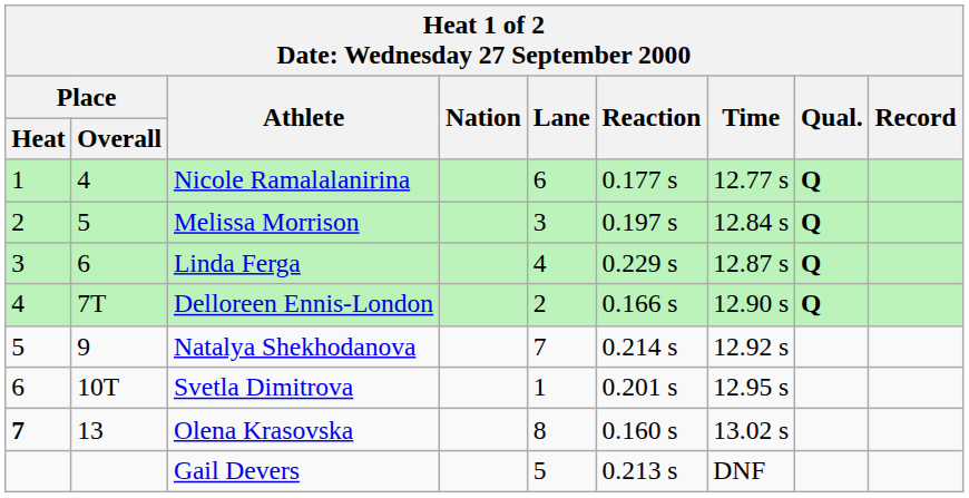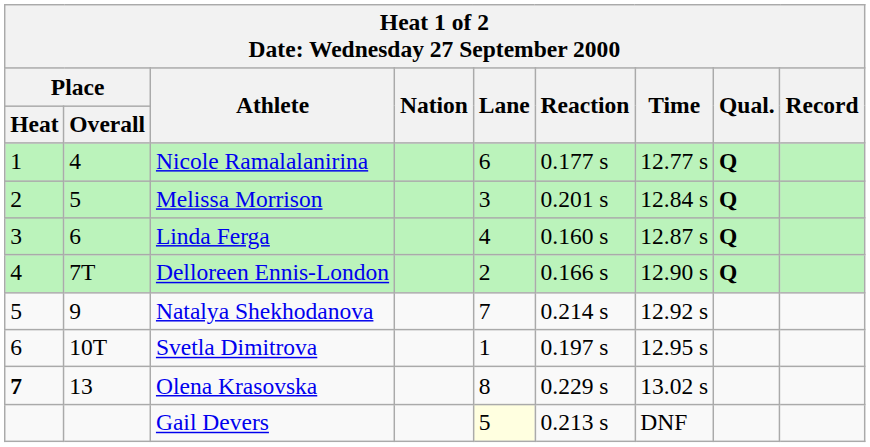 <table class="wikitable sortable">
 <tr>
 <th colspan=9>Heat 1 of 2 <br> Date: Wednesday 27 September 2000</th>
 </tr>
 <tr>
 <th colspan=2>Place</th>
 <th rowspan=2>Athlete</th>
 <th rowspan=2>Nation</th>
 <th rowspan=2>Lane</th>
 <th rowspan=2>Reaction</th>
 <th rowspan=2>Time</th>
 <th rowspan=2>Qual.</th>
 <th rowspan=2>Record</th>
 </tr>
 <tr>
 <th>Heat</th>
 <th>Overall</th>
 </tr>
 <tr bgcolor = "bbf3bb">
 <td>1</td>
 <td>4</td>
 <td align="left"><a href='#'>Nicole Ramalalanirina</a></td>
 <td align="left"></td>
 <td>6</td>
 <td>0.177 s</td>
 <td>12.77 s</td>
 <td><strong>Q</strong></td>
 <td></td>
 </tr>
 <tr bgcolor = "bbf3bb">
 <td>2</td>
 <td>5</td>
 <td align="left"><a href='#'>Melissa Morrison</a></td>
 <td align="left"></td>
 <td>3</td>
-<td>0.197 s</td>
+<td>0.201 s</td>
 <td>12.84 s</td>
 <td><strong>Q</strong></td>
 <td></td>
 </tr>
 <tr bgcolor = "bbf3bb">
 <td>3</td>
 <td>6</td>
 <td align="left"><a href='#'>Linda Ferga</a></td>
 <td align="left"></td>
 <td>4</td>
-<td>0.229 s</td>
+<td>0.160 s</td>
 <td>12.87 s</td>
 <td><strong>Q</strong></td>
 <td></td>
 </tr>
 <tr bgcolor = "bbf3bb">
 <td>4</td>
 <td>7T</td>
 <td align="left"><a href='#'>Delloreen Ennis-London</a></td>
 <td align="left"></td>
 <td>2</td>
 <td>0.166 s</td>
 <td>12.90 s</td>
 <td><strong>Q</strong></td>
 <td></td>
 </tr>
 <tr>
 <td>5</td>
 <td>9</td>
 <td align="left"><a href='#'>Natalya Shekhodanova</a></td>
 <td align="left"></td>
 <td>7</td>
 <td>0.214 s</td>
 <td>12.92 s</td>
 <td></td>
 <td></td>
 </tr>
 <tr>
 <td>6</td>
 <td>10T</td>
 <td align="left"><a href='#'>Svetla Dimitrova</a></td>
 <td align="left"></td>
 <td>1</td>
-<td>0.201 s</td>
+<td>0.197 s</td>
 <td>12.95 s</td>
 <td></td>
 <td></td>
 </tr>
 <tr>
 <td><strong>7</strong></td>
 <td>13</td>
 <td align="left"><a href='#'>Olena Krasovska</a></td>
 <td align="left"></td>
 <td>8</td>
-<td>0.160 s</td>
+<td>0.229 s</td>
 <td>13.02 s</td>
 <td></td>
 <td></td>
 </tr>
 <tr>
 <td></td>
 <td></td>
 <td align="left"><a href='#'>Gail Devers</a></td>
 <td align="left"></td>
-<td>5</td>
+<td style="background: lightyellow;">5</td>
 <td>0.213 s</td>
 <td>DNF</td>
 <td></td>
 <td></td>
 </tr>
 </table>
